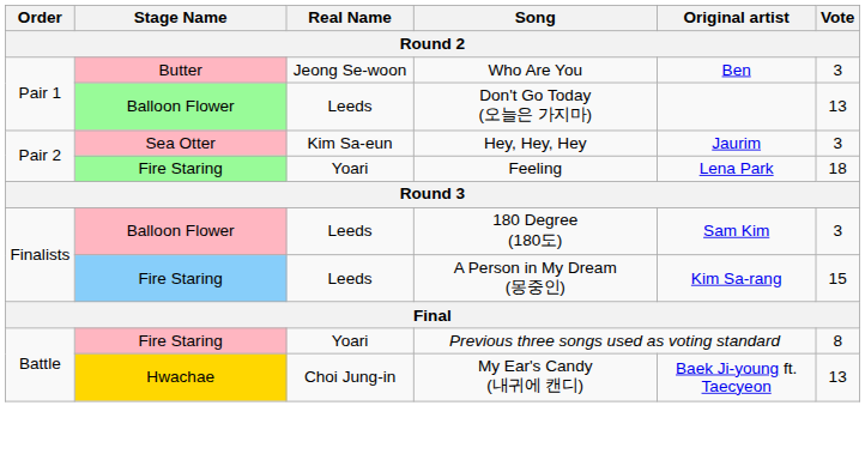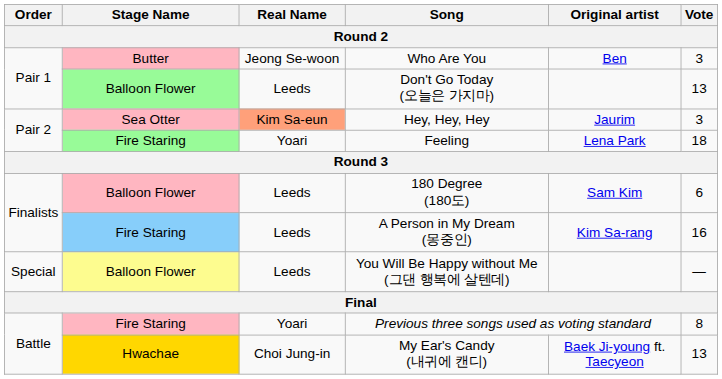 <table class="wikitable" style="text-align:center; width:95%;">
 <tr>
 <th style="width:1%;">Order</th>
 <th style="width:20%;">Stage Name</th>
 <th style="width:12%;">Real Name</th>
 <th style="width:23%;">Song</th>
 <th style="width:15%;">Original artist</th>
 <th style="width:1%;">Vote</th>
 </tr>
 <tr>
 <th colspan=6>Round 2</th>
 </tr>
 <tr>
 <td rowspan=2>Pair 1</td>
 <td bgcolor="lightpink">Butter</td>
 <td>Jeong Se-woon</td>
 <td>Who Are You<br></td>
 <td><a href='#'>Ben</a></td>
 <td>3</td>
 </tr>
 <tr>
 <td bgcolor="palegreen">Balloon Flower</td>
 <td>Leeds</td>
 <td>Don't Go Today<br>(오늘은 가지마)</td>
 <td></td>
 <td>13</td>
 </tr>
 <tr>
 <td rowspan=2>Pair 2</td>
 <td bgcolor="lightpink">Sea Otter</td>
-<td>Kim Sa-eun</td>
+<td style="background: lightsalmon;">Kim Sa-eun</td>
 <td>Hey, Hey, Hey</td>
 <td><a href='#'>Jaurim</a></td>
 <td>3</td>
 </tr>
 <tr>
 <td bgcolor="palegreen">Fire Staring</td>
 <td>Yoari</td>
 <td>Feeling</td>
 <td><a href='#'>Lena Park</a></td>
 <td>18</td>
 </tr>
 <tr>
 <th colspan=6>Round 3</th>
 </tr>
 <tr>
 <td rowspan=2>Finalists</td>
 <td bgcolor="lightpink">Balloon Flower</td>
 <td>Leeds</td>
 <td>180 Degree<br>(180도)</td>
 <td><a href='#'>Sam Kim</a></td>
-<td>3</td>
+<td>6</td>
 </tr>
 <tr>
 <td bgcolor="lightskyblue">Fire Staring</td>
 <td>Leeds</td>
 <td>A Person in My Dream<br>(몽중인)</td>
 <td><a href='#'>Kim Sa-rang</a></td>
-<td>15</td>
+<td>16</td>
+</tr>
+<tr>
+<td>Special</td>
+<td bgcolor="#FDFC8F">Balloon Flower</td>
+<td>Leeds</td>
+<td>You Will Be Happy without Me<br>(그댄 행복에 살텐데)</td>
+<td></td>
+<td>—</td>
 </tr>
 <tr>
 <th colspan=6>Final</th>
 </tr>
 <tr>
 <td rowspan=2>Battle</td>
 <td bgcolor="lightpink">Fire Staring</td>
 <td>Yoari</td>
 <td colspan=2><em>Previous three songs used as voting standard</em></td>
 <td>8</td>
 </tr>
 <tr>
 <td bgcolor="gold">Hwachae</td>
 <td>Choi Jung-in</td>
 <td>My Ear's Candy<br>(내귀에 캔디)</td>
 <td><a href='#'>Baek Ji-young</a> ft. <a href='#'>Taecyeon</a></td>
 <td>13</td>
 </tr>
 </table>
